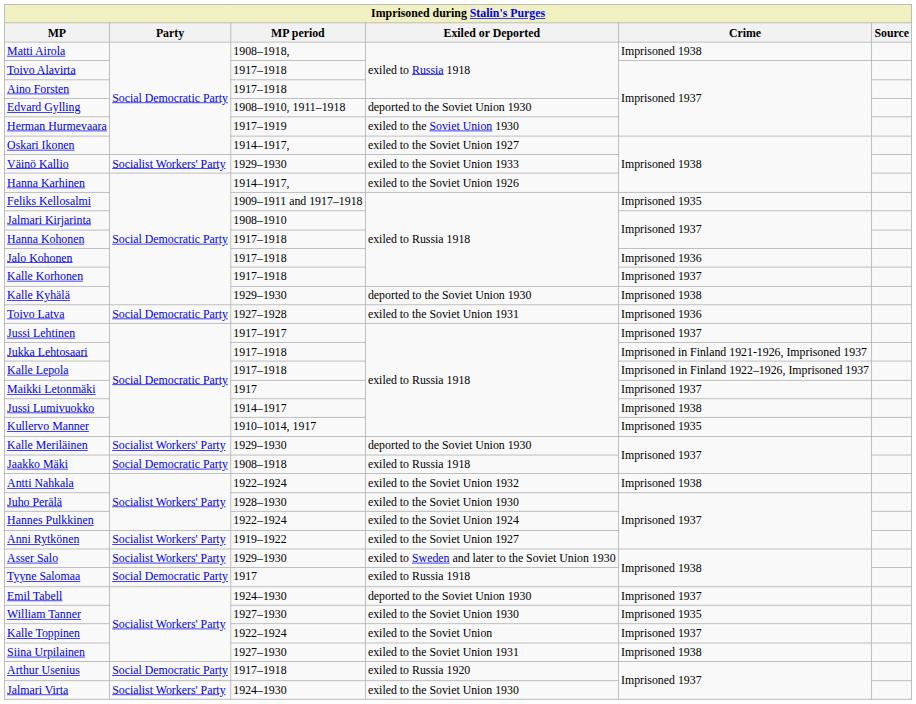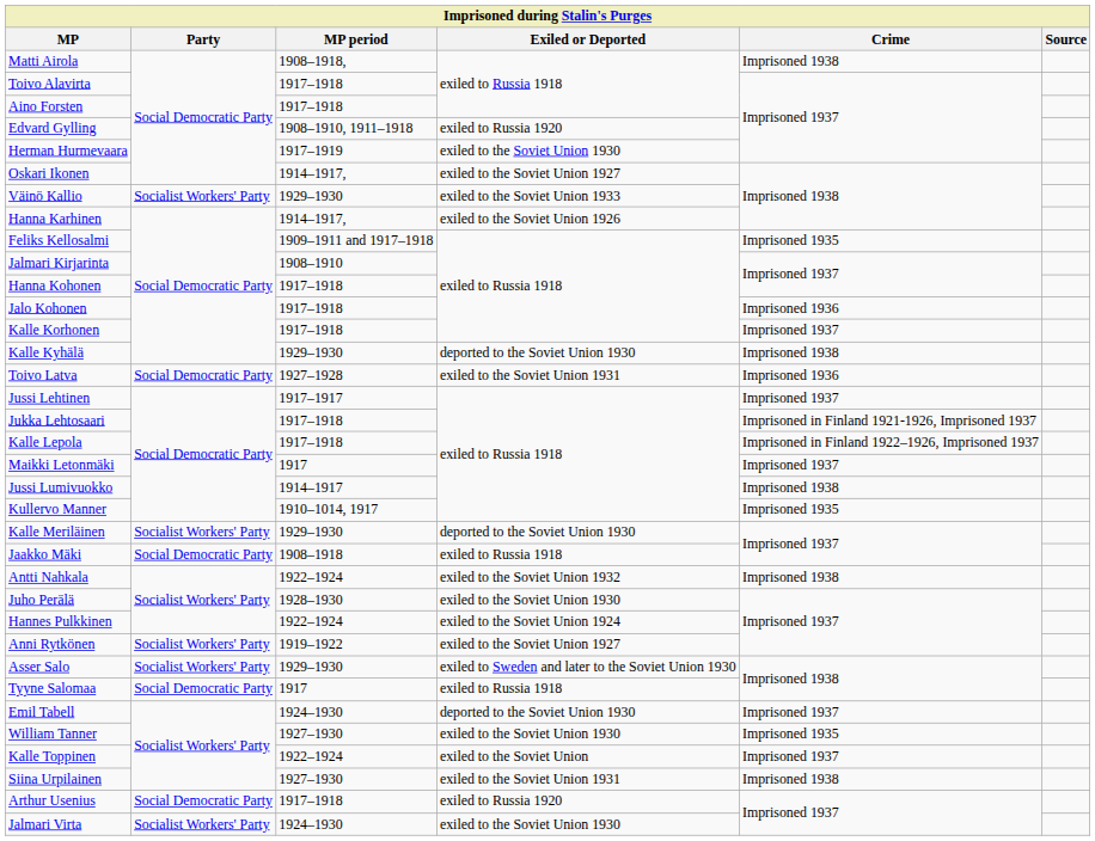 <table class="wikitable" style="text-align:left">
 <tr>
 <th colspan="6" style="background:#F0F0C0;">Imprisoned during <a href='#'>Stalin's Purges</a></th>
 </tr>
 <tr>
 <th>MP</th>
 <th>Party</th>
 <th>MP period</th>
 <th>Exiled or Deported</th>
 <th>Crime</th>
 <th>Source</th>
 </tr>
 <tr>
 <td><a href='#'>Matti Airola</a></td>
 <td rowspan=6><a href='#'>Social Democratic Party</a></td>
 <td>1908–1918,</td>
 <td rowspan=3>exiled to <a href='#'>Russia</a> 1918</td>
 <td>Imprisoned 1938</td>
 <td></td>
 </tr>
 <tr>
 <td><a href='#'>Toivo Alavirta</a></td>
 <td>1917–1918</td>
 <td rowspan=4>Imprisoned 1937</td>
 <td></td>
 </tr>
 <tr>
 <td><a href='#'>Aino Forsten</a></td>
 <td>1917–1918</td>
 <td></td>
 </tr>
 <tr>
 <td><a href='#'>Edvard Gylling</a></td>
 <td>1908–1910, 1911–1918</td>
-<td>deported to the Soviet Union 1930</td>
+<td>exiled to Russia 1920</td>
 <td></td>
 </tr>
 <tr>
 <td><a href='#'>Herman Hurmevaara</a></td>
 <td>1917–1919</td>
 <td>exiled to the <a href='#'>Soviet Union</a> 1930</td>
 <td></td>
 </tr>
 <tr>
 <td><a href='#'>Oskari Ikonen</a></td>
 <td>1914–1917,</td>
 <td>exiled to the Soviet Union 1927</td>
 <td rowspan=3>Imprisoned 1938</td>
 <td></td>
 </tr>
 <tr>
 <td><a href='#'>Väinö Kallio</a></td>
 <td><a href='#'>Socialist Workers' Party</a></td>
 <td>1929–1930</td>
 <td>exiled to the Soviet Union 1933</td>
 <td></td>
 </tr>
 <tr>
 <td><a href='#'>Hanna Karhinen</a></td>
 <td rowspan=7><a href='#'>Social Democratic Party</a></td>
 <td>1914–1917,</td>
 <td>exiled to the Soviet Union 1926</td>
 <td></td>
 </tr>
 <tr>
 <td><a href='#'>Feliks Kellosalmi</a></td>
 <td>1909–1911 and 1917–1918</td>
 <td rowspan=5>exiled to Russia 1918</td>
 <td>Imprisoned 1935</td>
 <td></td>
 </tr>
 <tr>
 <td><a href='#'>Jalmari Kirjarinta</a></td>
 <td>1908–1910</td>
 <td rowspan=2>Imprisoned 1937</td>
 <td></td>
 </tr>
 <tr>
 <td><a href='#'>Hanna Kohonen</a></td>
 <td>1917–1918</td>
 <td></td>
 </tr>
 <tr>
 <td><a href='#'>Jalo Kohonen</a></td>
 <td>1917–1918</td>
 <td>Imprisoned 1936</td>
 <td></td>
 </tr>
 <tr>
 <td><a href='#'>Kalle Korhonen</a></td>
 <td>1917–1918</td>
 <td>Imprisoned 1937</td>
 <td></td>
 </tr>
 <tr>
 <td><a href='#'>Kalle Kyhälä</a></td>
 <td>1929–1930</td>
 <td>deported  to the Soviet Union 1930</td>
 <td>Imprisoned 1938</td>
 <td></td>
 </tr>
 <tr>
 <td><a href='#'>Toivo Latva</a></td>
 <td><a href='#'>Social Democratic Party</a></td>
 <td>1927–1928</td>
 <td>exiled to the Soviet Union 1931</td>
 <td>Imprisoned 1936</td>
 <td></td>
 </tr>
 <tr>
 <td><a href='#'>Jussi Lehtinen</a></td>
 <td rowspan=6><a href='#'>Social Democratic Party</a></td>
 <td>1917–1917</td>
 <td rowspan=6>exiled to Russia 1918</td>
 <td>Imprisoned 1937</td>
 <td></td>
 </tr>
 <tr>
 <td><a href='#'>Jukka Lehtosaari</a></td>
 <td>1917–1918</td>
 <td>Imprisoned in Finland 1921-1926, Imprisoned 1937</td>
 <td></td>
 </tr>
 <tr>
 <td><a href='#'>Kalle Lepola</a></td>
 <td>1917–1918</td>
 <td>Imprisoned in Finland 1922–1926, Imprisoned 1937</td>
 <td></td>
 </tr>
 <tr>
 <td><a href='#'>Maikki Letonmäki</a></td>
 <td>1917</td>
 <td>Imprisoned 1937</td>
 <td></td>
 </tr>
 <tr>
 <td><a href='#'>Jussi Lumivuokko</a></td>
 <td>1914–1917</td>
 <td>Imprisoned 1938</td>
 <td></td>
 </tr>
 <tr>
 <td><a href='#'>Kullervo Manner</a></td>
 <td>1910–1014, 1917</td>
 <td>Imprisoned 1935</td>
 <td></td>
 </tr>
 <tr>
 <td><a href='#'>Kalle Meriläinen</a></td>
 <td><a href='#'>Socialist Workers' Party</a></td>
 <td>1929–1930</td>
 <td>deported to the Soviet Union 1930</td>
 <td rowspan=2>Imprisoned  1937</td>
 <td></td>
 </tr>
 <tr>
 <td><a href='#'>Jaakko Mäki</a></td>
 <td><a href='#'>Social Democratic Party</a></td>
 <td>1908–1918</td>
 <td>exiled to Russia 1918</td>
 <td></td>
 </tr>
 <tr>
 <td><a href='#'>Antti Nahkala</a></td>
 <td rowspan=3><a href='#'>Socialist Workers' Party</a></td>
 <td>1922–1924</td>
 <td>exiled to the Soviet Union 1932</td>
 <td>Imprisoned 1938</td>
 <td></td>
 </tr>
 <tr>
 <td><a href='#'>Juho Perälä</a></td>
 <td>1928–1930</td>
 <td>exiled to the Soviet Union 1930</td>
 <td rowspan=3>Imprisoned 1937</td>
 <td></td>
 </tr>
 <tr>
 <td><a href='#'>Hannes Pulkkinen</a></td>
 <td>1922–1924</td>
 <td>exiled to the Soviet Union 1924</td>
 <td></td>
 </tr>
 <tr>
 <td><a href='#'>Anni Rytkönen</a></td>
 <td><a href='#'>Socialist Workers' Party</a></td>
 <td>1919–1922</td>
 <td>exiled to the Soviet Union 1927</td>
 <td></td>
 </tr>
 <tr>
 <td><a href='#'>Asser Salo</a></td>
 <td><a href='#'>Socialist Workers' Party</a></td>
 <td>1929–1930</td>
 <td>exiled to <a href='#'>Sweden</a> and  later to the Soviet Union 1930</td>
 <td rowspan=2>Imprisoned 1938</td>
 <td></td>
 </tr>
 <tr>
 <td><a href='#'>Tyyne Salomaa</a></td>
 <td><a href='#'>Social Democratic Party</a></td>
 <td>1917</td>
 <td>exiled to Russia 1918</td>
 <td></td>
 </tr>
 <tr>
 <td><a href='#'>Emil Tabell</a></td>
 <td rowspan=4><a href='#'>Socialist Workers' Party</a></td>
 <td>1924–1930</td>
 <td>deported to the Soviet Union 1930</td>
 <td>Imprisoned 1937</td>
 <td></td>
 </tr>
 <tr>
 <td><a href='#'>William Tanner</a></td>
 <td>1927–1930</td>
 <td>exiled to the Soviet Union 1930</td>
 <td>Imprisoned 1935</td>
 <td></td>
 </tr>
 <tr>
 <td><a href='#'>Kalle Toppinen</a></td>
 <td>1922–1924</td>
 <td>exiled to the Soviet Union</td>
 <td>Imprisoned 1937</td>
 <td></td>
 </tr>
 <tr>
 <td><a href='#'>Siina Urpilainen</a></td>
 <td>1927–1930</td>
 <td>exiled to the Soviet Union 1931</td>
 <td>Imprisoned 1938</td>
 <td></td>
 </tr>
 <tr>
 <td><a href='#'>Arthur Usenius</a></td>
 <td><a href='#'>Social Democratic Party</a></td>
 <td>1917–1918</td>
 <td>exiled to Russia 1920</td>
 <td rowspan=2>Imprisoned 1937</td>
 <td></td>
 </tr>
 <tr>
 <td><a href='#'>Jalmari Virta</a></td>
 <td><a href='#'>Socialist Workers' Party</a></td>
 <td>1924–1930</td>
 <td>exiled to the Soviet Union 1930</td>
 <td></td>
 </tr>
 </table>
